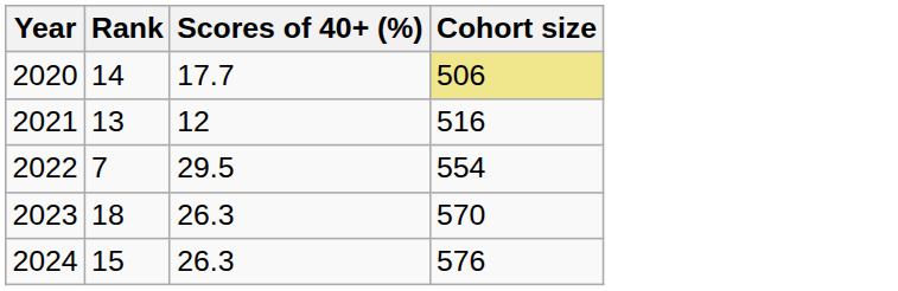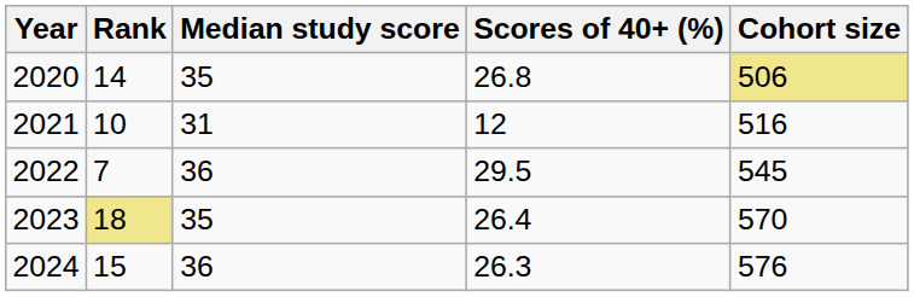 <table class="wikitable">
 <tr>
 <th>Year</th>
 <th>Rank</th>
+<th>Median study score</th>
 <th>Scores of 40+ (%)</th>
 <th>Cohort size</th>
 </tr>
 <tr>
 <td>2020</td>
 <td>14</td>
-<td>17.7</td>
+<td>35</td>
+<td>26.8</td>
 <td style="background: khaki;">506</td>
 </tr>
 <tr>
 <td>2021</td>
-<td>13</td>
+<td>10</td>
+<td>31</td>
 <td>12</td>
 <td>516</td>
 </tr>
 <tr>
 <td>2022</td>
 <td>7</td>
+<td>36</td>
 <td>29.5</td>
-<td>554</td>
+<td>545</td>
 </tr>
 <tr>
 <td>2023</td>
-<td>18</td>
-<td>26.3</td>
+<td style="background: khaki;">18</td>
+<td>35</td>
+<td>26.4</td>
 <td>570</td>
 </tr>
 <tr>
 <td>2024</td>
 <td>15</td>
+<td>36</td>
 <td>26.3</td>
 <td>576</td>
 </tr>
 </table>
